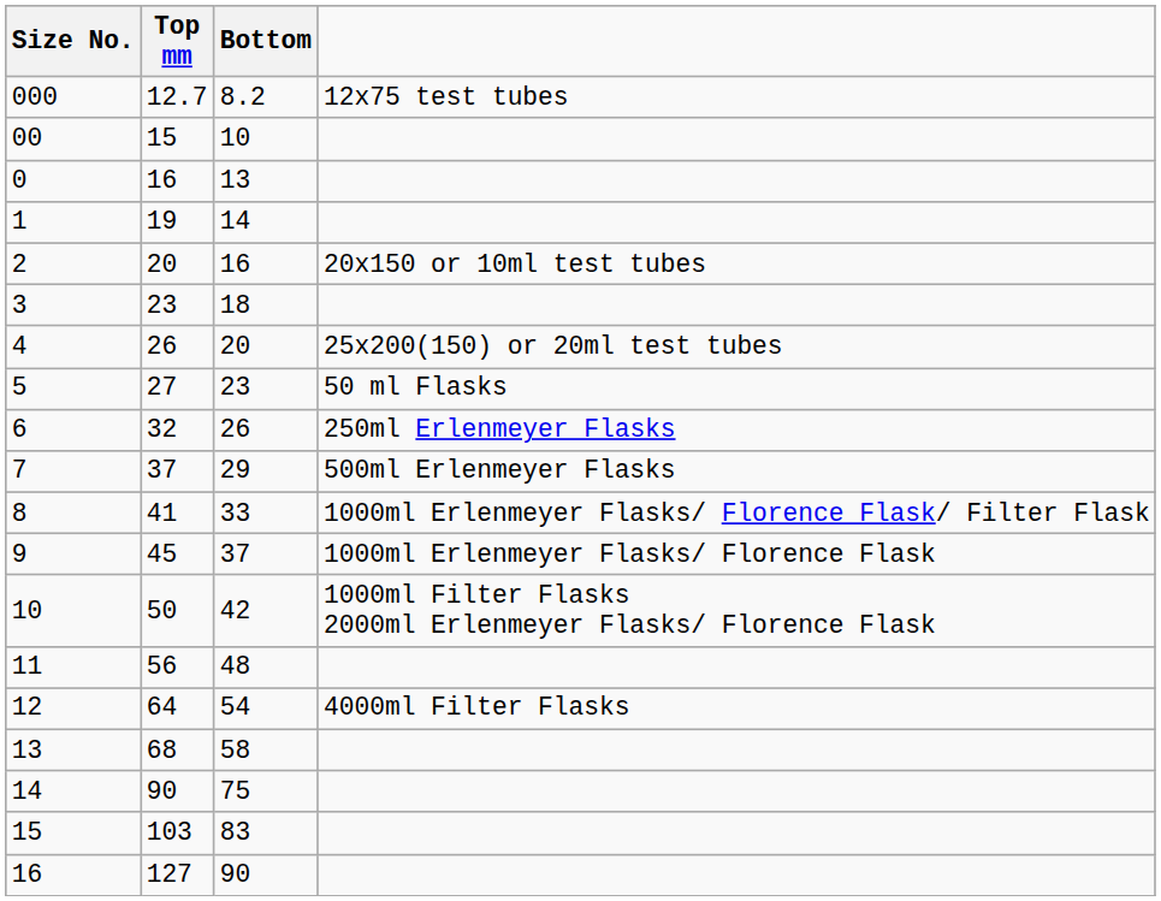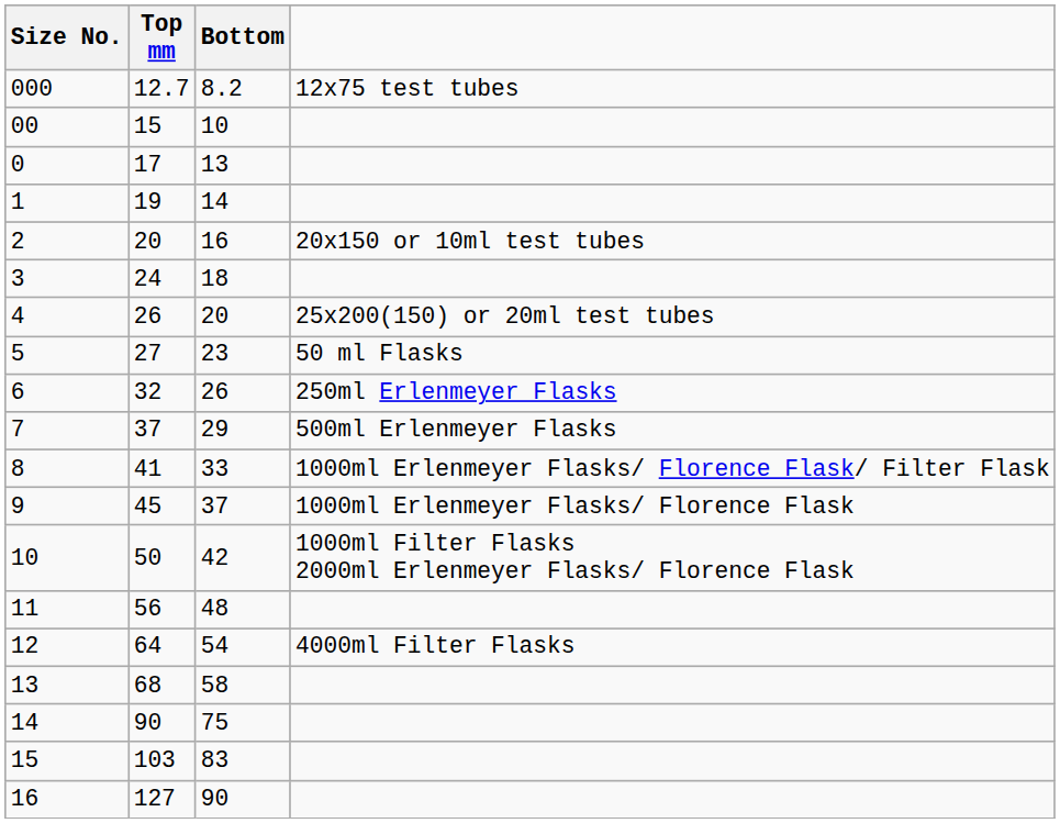 <table class="wikitable sortable">
 <tr>
 <th>Size No.</th>
 <th>Top <br><a href='#'>mm</a></th>
 <th>Bottom</th>
 </tr>
 <tr>
 <td>000</td>
 <td>12.7</td>
 <td>8.2</td>
 <td>12x75 test tubes</td>
 </tr>
 <tr>
 <td>00</td>
 <td>15</td>
 <td>10</td>
 <td></td>
 </tr>
 <tr>
 <td>0</td>
-<td>16</td>
+<td>17</td>
 <td>13</td>
 <td></td>
 </tr>
 <tr>
 <td>1</td>
 <td>19</td>
 <td>14</td>
 <td></td>
 </tr>
 <tr>
 <td>2</td>
 <td>20</td>
 <td>16</td>
 <td>20x150 or 10ml test tubes</td>
 </tr>
 <tr>
 <td>3</td>
-<td>23</td>
+<td>24</td>
 <td>18</td>
 <td></td>
 </tr>
 <tr>
 <td>4</td>
 <td>26</td>
 <td>20</td>
 <td>25x200(150) or 20ml test tubes</td>
 </tr>
 <tr>
 <td>5</td>
 <td>27</td>
 <td>23</td>
 <td>50 ml Flasks</td>
 </tr>
 <tr>
 <td>6</td>
 <td>32</td>
 <td>26</td>
 <td>250ml <a href='#'>Erlenmeyer Flasks</a></td>
 </tr>
 <tr>
 <td>7</td>
 <td>37</td>
 <td>29</td>
 <td>500ml Erlenmeyer Flasks</td>
 </tr>
 <tr>
 <td>8</td>
 <td>41</td>
 <td>33</td>
 <td>1000ml Erlenmeyer Flasks/ <a href='#'>Florence Flask</a>/ Filter Flask</td>
 </tr>
 <tr>
 <td>9</td>
 <td>45</td>
 <td>37</td>
 <td>1000ml Erlenmeyer Flasks/ Florence Flask</td>
 </tr>
 <tr>
 <td>10</td>
 <td>50</td>
 <td>42</td>
 <td>1000ml Filter Flasks<br>2000ml Erlenmeyer Flasks/ Florence Flask</td>
 </tr>
 <tr>
 <td>11</td>
 <td>56</td>
 <td>48</td>
 <td></td>
 </tr>
 <tr>
 <td>12</td>
 <td>64</td>
 <td>54</td>
 <td>4000ml Filter Flasks</td>
 </tr>
 <tr>
 <td>13</td>
 <td>68</td>
 <td>58</td>
 <td></td>
 </tr>
 <tr>
 <td>14</td>
 <td>90</td>
 <td>75</td>
 <td></td>
 </tr>
 <tr>
 <td>15</td>
 <td>103</td>
 <td>83</td>
 <td></td>
 </tr>
 <tr>
 <td>16</td>
 <td>127</td>
 <td>90</td>
 <td></td>
 </tr>
 </table>
